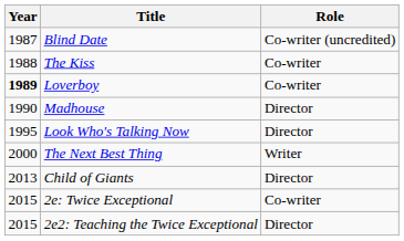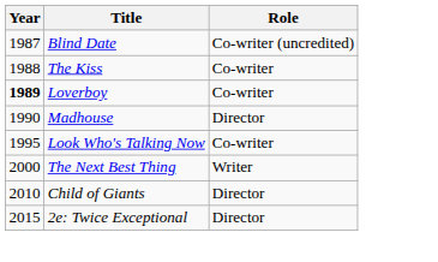 <table class="wikitable">
 <tr>
 <th>Year</th>
 <th>Title</th>
 <th>Role</th>
 </tr>
 <tr>
 <td>1987</td>
 <td><em><a href='#'>Blind Date</a></em></td>
 <td>Co-writer (uncredited)</td>
 </tr>
 <tr>
 <td>1988</td>
 <td><em><a href='#'>The Kiss</a></em></td>
 <td>Co-writer</td>
 </tr>
 <tr>
 <td><strong>1989</strong></td>
 <td><em><a href='#'>Loverboy</a></em></td>
 <td>Co-writer</td>
 </tr>
 <tr>
 <td>1990</td>
 <td><em><a href='#'>Madhouse</a></em></td>
 <td>Director</td>
 </tr>
 <tr>
 <td>1995</td>
 <td><em><a href='#'>Look Who's Talking Now</a></em></td>
-<td>Director</td>
+<td>Co-writer</td>
 </tr>
 <tr>
 <td>2000</td>
 <td><em><a href='#'>The Next Best Thing</a></em></td>
 <td>Writer</td>
 </tr>
 <tr>
-<td>2013</td>
+<td>2010</td>
 <td><em>Child of Giants</em></td>
 <td>Director</td>
 </tr>
 <tr>
 <td>2015</td>
 <td><em>2e: Twice Exceptional</em></td>
-<td>Co-writer</td>
-</tr>
-<tr>
-<td>2015</td>
-<td><em>2e2: Teaching the Twice Exceptional</em></td>
 <td>Director</td>
 </tr>
 </table>
